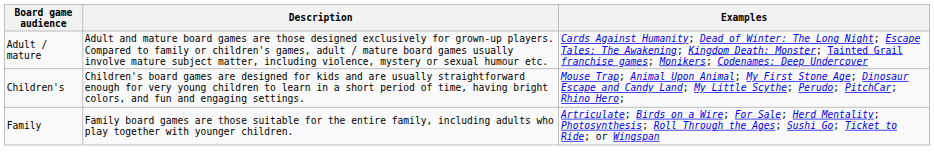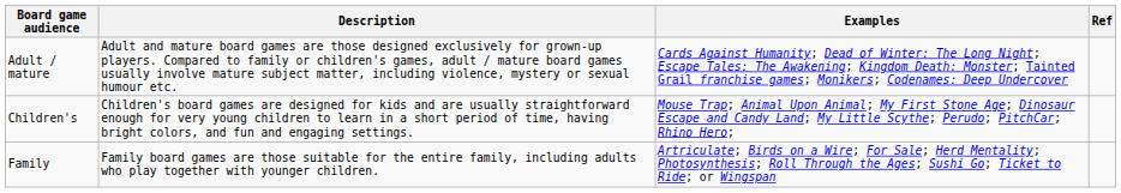 <table class="wikitable sortable static-row-numbers">
 <tr>
 <th>Board game audience</th>
 <th>Description</th>
 <th>Examples</th>
+<th>Ref</th>
 </tr>
 <tr>
 <td>Adult / mature</td>
 <td>Adult and mature board games are those designed exclusively for grown-up players. Compared to family or children's games, adult / mature board games usually involve mature subject matter, including violence, mystery or sexual humour etc.</td>
 <td><em><a href='#'>Cards Against Humanity</a></em>; <em><a href='#'>Dead of Winter: The Long Night</a></em>; <em><a href='#'>Escape Tales: The Awakening</a></em>; <em><a href='#'>Kingdom Death: Monster</a></em>; <em><a href='#'></em>Tainted Grail<em> franchise games</a></em>; <em><a href='#'>Monikers</a></em>; <em><a href='#'>Codenames: Deep Undercover</a></em></td>
+<td></td>
 </tr>
 <tr>
 <td>Children's</td>
 <td>Children's board games are designed for kids and are usually straightforward enough for very young children to learn in a short period of time, having bright colors, and fun and engaging settings.</td>
 <td><em><a href='#'>Mouse Trap</a></em>; <em><a href='#'>Animal Upon Animal</a></em>; <em><a href='#'>My First Stone Age</a></em>; <em><a href='#'>Dinosaur Escape and Candy Land</a></em>; <em><a href='#'>My Little Scythe</a></em>; <em><a href='#'>Perudo</a></em>; <em><a href='#'>PitchCar</a></em>; <em><a href='#'>Rhino Hero</a></em>; <em></em></td>
+<td></td>
 </tr>
 <tr>
 <td>Family</td>
 <td>Family board games are those suitable for the entire family, including adults who play together with younger children.</td>
 <td><em><a href='#'>Artriculate</a></em>; <em><a href='#'>Birds on a Wire</a></em>; <em><a href='#'>For Sale</a></em>; <em><a href='#'>Herd Mentality</a></em>; <em><a href='#'>Photosynthesis</a></em>; <em><a href='#'>Roll Through the Ages</a></em>; <em><a href='#'>Sushi Go</a></em>; <em><a href='#'>Ticket to Ride</a></em>; or <em><a href='#'>Wingspan</a></em></td>
+<td></td>
 </tr>
 </table>
